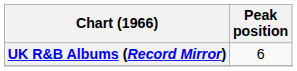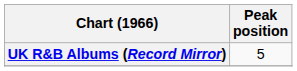 <table class="wikitable sortable plainrowheaders">
 <tr>
 <th scope="col">Chart (1966)</th>
 <th scope="col">Peak<br>position</th>
 </tr>
 <tr>
 <th scope="row"><a href='#'>UK R&B Albums</a> (<em><a href='#'>Record Mirror</a></em>)</th>
-<td align="center">6</td>
+<td align="center">5</td>
 </tr>
 <tr>
 </tr>
 <tr>
 </tr>
 </table>
